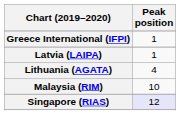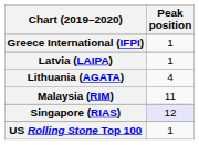 <table class="wikitable sortable plainrowheaders" style="text-align:center">
 <tr>
 <th scope="col">Chart (2019–2020)</th>
 <th scope="col">Peak<br>position</th>
 </tr>
 <tr>
 </tr>
 <tr>
 </tr>
 <tr>
 </tr>
 <tr>
 </tr>
 <tr>
 </tr>
 <tr>
 </tr>
 <tr>
 </tr>
 <tr>
 </tr>
 <tr>
 </tr>
 <tr>
 </tr>
 <tr>
 </tr>
 <tr>
 <th scope="row">Greece International (<a href='#'>IFPI</a>)</th>
 <td>1</td>
 </tr>
 <tr>
 </tr>
 <tr>
 </tr>
 <tr>
 </tr>
 <tr>
 </tr>
 <tr>
 <th scope="row">Latvia (<a href='#'>LAIPA</a>)</th>
 <td>1</td>
 </tr>
 <tr>
 <th scope="row">Lithuania (<a href='#'>AGATA</a>)</th>
 <td>4</td>
 </tr>
 <tr>
 <th scope="row">Malaysia (<a href='#'>RIM</a>)</th>
-<td>10</td>
+<td>11</td>
 </tr>
 <tr>
 </tr>
 <tr>
 </tr>
 <tr>
 </tr>
 <tr>
 </tr>
 <tr>
 </tr>
 <tr>
 </tr>
 <tr>
 <th scope="row">Singapore (<a href='#'>RIAS</a>)</th>
 <td style="background: lavender;">12</td>
 </tr>
 <tr>
 </tr>
 <tr>
 </tr>
 <tr>
 </tr>
 <tr>
 </tr>
 <tr>
 </tr>
 <tr>
 </tr>
 <tr>
 </tr>
 <tr>
 </tr>
 <tr>
 </tr>
+<tr>
+<th scope="row">US <a href='#'><em>Rolling Stone</em> Top 100</a></th>
+<td>1</td>
+</tr>
 </table>
